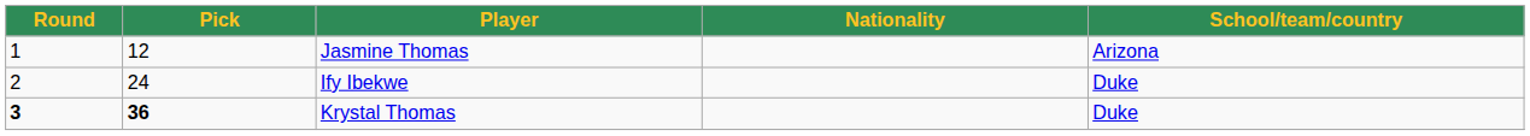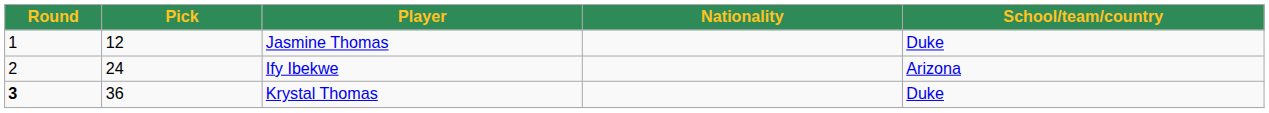 <table class="wikitable" style="margin:0.5em; auto;">
 <tr>
 <th style="background:#2E8B57; color:#FFC322;" width="2%">Round</th>
 <th style="background:#2E8B57; color:#FFC322;" width="5%">Pick</th>
 <th style="background:#2E8B57; color:#FFC322;" width="10%">Player</th>
 <th style="background:#2E8B57; color:#FFC322;" width="10%">Nationality</th>
 <th style="background:#2E8B57; color:#FFC322;" width="10%">School/team/country</th>
 </tr>
 <tr>
 <td>1</td>
 <td>12</td>
 <td><a href='#'>Jasmine Thomas</a></td>
 <td></td>
-<td><a href='#'>Arizona</a></td>
+<td><a href='#'>Duke</a></td>
 </tr>
 <tr>
 <td>2</td>
 <td>24</td>
 <td><a href='#'>Ify Ibekwe</a></td>
 <td></td>
-<td><a href='#'>Duke</a></td>
+<td><a href='#'>Arizona</a></td>
 </tr>
 <tr>
 <td><strong>3</strong></td>
-<td><strong>36</strong></td>
+<td>36</td>
 <td><a href='#'>Krystal Thomas</a></td>
 <td></td>
 <td><a href='#'>Duke</a></td>
 </tr>
 <tr>
 </tr>
 </table>
